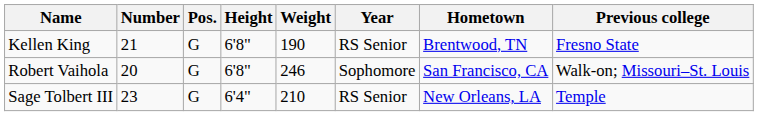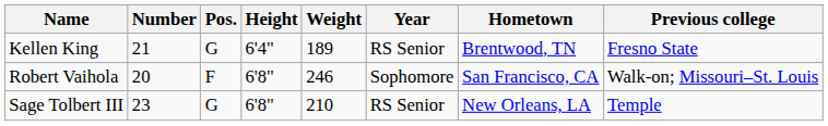 <table class="wikitable sortable" border="1">
 <tr>
 <th>Name</th>
 <th>Number</th>
 <th>Pos.</th>
 <th>Height</th>
 <th>Weight</th>
 <th>Year</th>
 <th>Hometown</th>
 <th class="unsortable">Previous college</th>
 </tr>
 <tr>
 <td>Kellen King</td>
 <td>21</td>
 <td>G</td>
-<td>6'8"</td>
-<td>190</td>
+<td>6'4"</td>
+<td>189</td>
 <td>RS Senior</td>
 <td><a href='#'>Brentwood, TN</a></td>
 <td><a href='#'>Fresno State</a></td>
 </tr>
 <tr>
 <td>Robert Vaihola</td>
 <td>20</td>
-<td>G</td>
+<td>F</td>
 <td>6'8"</td>
 <td>246</td>
 <td>Sophomore</td>
 <td><a href='#'>San Francisco, CA</a></td>
 <td>Walk-on; <a href='#'>Missouri–St. Louis</a></td>
 </tr>
 <tr>
 <td>Sage Tolbert III</td>
 <td>23</td>
 <td>G</td>
-<td>6'4"</td>
+<td>6'8"</td>
 <td>210</td>
 <td>RS Senior</td>
 <td><a href='#'>New Orleans, LA</a></td>
 <td><a href='#'>Temple</a></td>
 </tr>
 </table>
